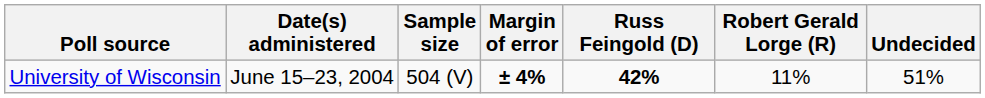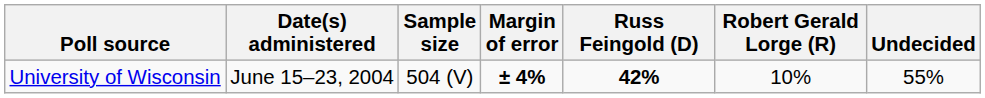 <table class="wikitable" style="font-size:90%;text-align:center;">
 <tr style="vertical-align:bottom">
 <th>Poll source</th>
 <th>Date(s)<br>administered</th>
 <th>Sample<br>size</th>
 <th>Margin<br>of error</th>
 <th style="width:100px;">Russ<br>Feingold (D)</th>
 <th style="width:100px;">Robert Gerald<br>Lorge (R)</th>
 <th>Undecided</th>
 </tr>
 <tr>
 <td style="text-align:left;"><a href='#'>University of Wisconsin</a></td>
 <td>June 15–23, 2004</td>
 <td>504 (V)</td>
 <td><strong>± 4%</strong></td>
 <td><strong>42%</strong></td>
-<td>11%</td>
-<td>51%</td>
+<td>10%</td>
+<td>55%</td>
 </tr>
 </table>
